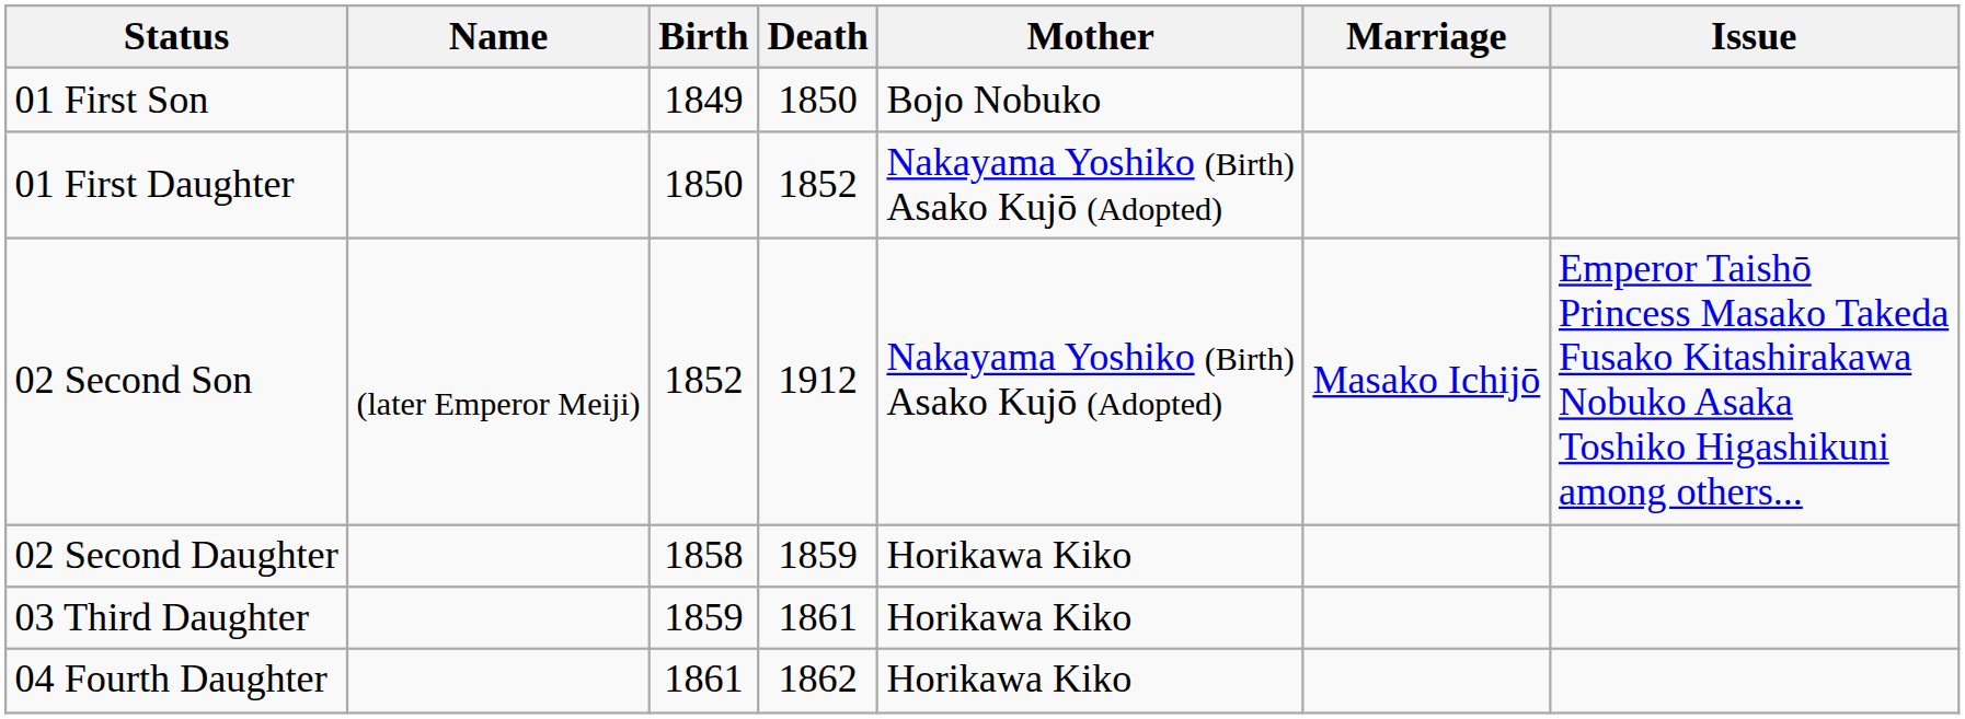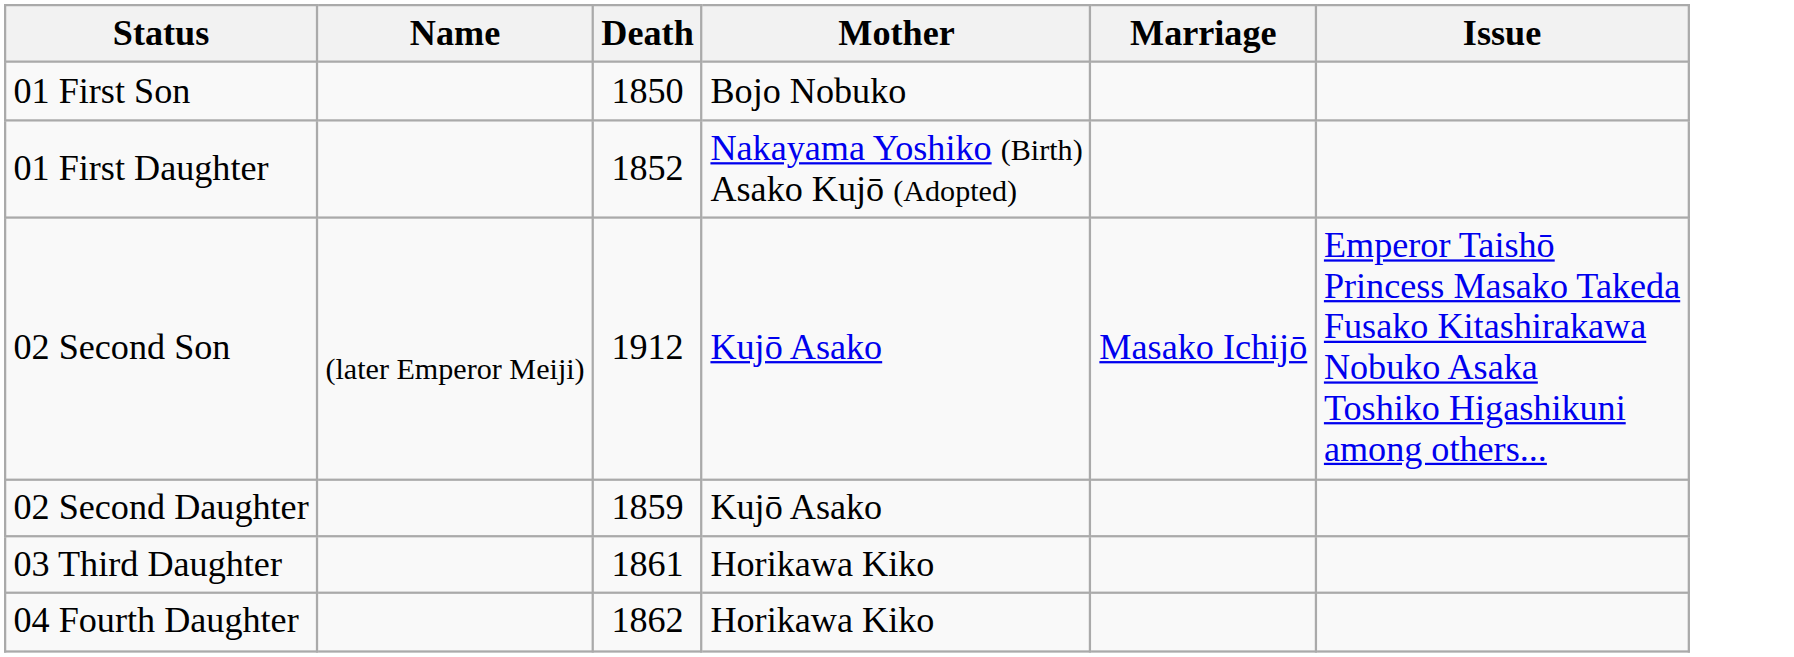 <table class="wikitable sortable">
 <tr>
 <th>Status</th>
 <th>Name</th>
-<th>Birth</th>
 <th>Death</th>
 <th>Mother</th>
 <th>Marriage</th>
 <th>Issue</th>
 </tr>
 <tr>
 <td><span>01</span> First Son</td>
 <td></td>
-<td align="center">1849</td>
 <td align="center">1850</td>
 <td>Bojo Nobuko</td>
 <td></td>
 <td></td>
 </tr>
 <tr>
 <td><span>01</span> First Daughter</td>
 <td></td>
-<td align="center">1850</td>
 <td align="center">1852</td>
 <td><a href='#'>Nakayama Yoshiko</a> <small>(Birth)</small><br>Asako Kujō <small>(Adopted)</small></td>
 <td></td>
 <td></td>
 </tr>
 <tr>
 <td><span>02</span> Second Son</td>
 <td><br><small>(later Emperor Meiji)</small></td>
-<td align="center">1852</td>
 <td align="center">1912</td>
-<td><a href='#'>Nakayama Yoshiko</a> <small>(Birth)</small><br>Asako Kujō <small>(Adopted)</small></td>
+<td><a href='#'>Kujō Asako</a></td>
 <td><a href='#'>Masako Ichijō</a></td>
 <td><a href='#'>Emperor Taishō</a><br><a href='#'>Princess Masako Takeda</a><br><a href='#'>Fusako Kitashirakawa</a><br><a href='#'>Nobuko Asaka</a><br><a href='#'>Toshiko Higashikuni</a><br><a href='#'>among others...</a></td>
 </tr>
 <tr>
 <td><span>02</span> Second Daughter</td>
 <td></td>
-<td align="center">1858</td>
 <td align="center">1859</td>
-<td>Horikawa Kiko</td>
+<td>Kujō Asako</td>
 <td></td>
 <td></td>
 </tr>
 <tr>
 <td><span>03</span> Third Daughter</td>
 <td></td>
-<td align="center">1859</td>
 <td align="center">1861</td>
 <td>Horikawa Kiko</td>
 <td></td>
 <td></td>
 </tr>
 <tr>
 <td><span>04</span> Fourth Daughter</td>
 <td></td>
-<td align="center">1861</td>
 <td align="center">1862</td>
 <td>Horikawa Kiko</td>
 <td></td>
 <td></td>
 </tr>
 </table>
